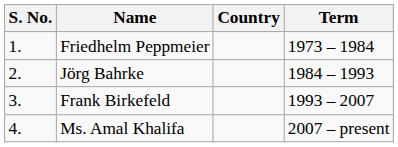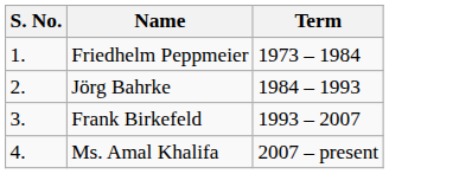 <table class="wikitable">
 <tr>
 <th>S. No.</th>
 <th>Name</th>
-<th>Country</th>
 <th>Term</th>
 </tr>
 <tr>
 <td>1.</td>
 <td>Friedhelm Peppmeier</td>
-<td></td>
 <td>1973 – 1984</td>
 </tr>
 <tr>
 <td>2.</td>
 <td>Jörg Bahrke</td>
-<td></td>
 <td>1984 – 1993</td>
 </tr>
 <tr>
 <td>3.</td>
 <td>Frank Birkefeld</td>
-<td></td>
 <td>1993 – 2007</td>
 </tr>
 <tr>
 <td>4.</td>
 <td>Ms. Amal Khalifa</td>
-<td></td>
 <td>2007 – present</td>
 </tr>
 </table>
